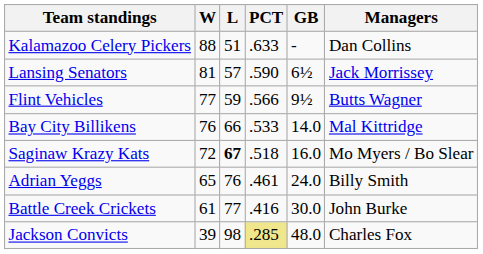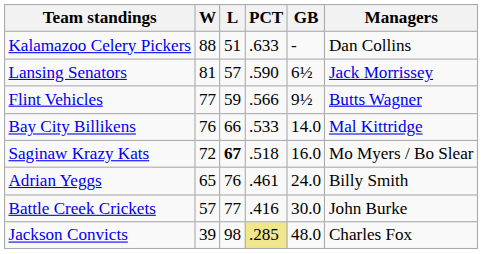 <table class="wikitable">
 <tr>
 <th>Team standings</th>
 <th>W</th>
 <th>L</th>
 <th>PCT</th>
 <th>GB</th>
 <th>Managers</th>
 </tr>
 <tr>
 <td><a href='#'>Kalamazoo Celery Pickers</a></td>
 <td>88</td>
 <td>51</td>
 <td>.633</td>
 <td>-</td>
 <td>Dan Collins</td>
 </tr>
 <tr>
 <td><a href='#'>Lansing Senators</a></td>
 <td>81</td>
 <td>57</td>
 <td>.590</td>
 <td>6½</td>
 <td><a href='#'>Jack Morrissey</a></td>
 </tr>
 <tr>
 <td><a href='#'>Flint Vehicles</a></td>
 <td>77</td>
 <td>59</td>
 <td>.566</td>
 <td>9½</td>
 <td><a href='#'>Butts Wagner</a></td>
 </tr>
 <tr>
 <td><a href='#'>Bay City Billikens</a></td>
 <td>76</td>
 <td>66</td>
 <td>.533</td>
 <td>14.0</td>
 <td><a href='#'>Mal Kittridge</a></td>
 </tr>
 <tr>
 <td><a href='#'>Saginaw Krazy Kats</a></td>
 <td>72</td>
 <td><strong>67</strong></td>
 <td>.518</td>
 <td>16.0</td>
 <td>Mo Myers / Bo Slear</td>
 </tr>
 <tr>
 <td><a href='#'>Adrian Yeggs</a></td>
 <td>65</td>
 <td>76</td>
 <td>.461</td>
 <td>24.0</td>
 <td>Billy Smith</td>
 </tr>
 <tr>
 <td><a href='#'>Battle Creek Crickets</a></td>
-<td>61</td>
+<td>57</td>
 <td>77</td>
 <td>.416</td>
 <td>30.0</td>
 <td>John Burke</td>
 </tr>
 <tr>
 <td><a href='#'>Jackson Convicts</a></td>
 <td>39</td>
 <td>98</td>
 <td style="background: khaki;">.285</td>
 <td>48.0</td>
 <td>Charles Fox</td>
 </tr>
 </table>
